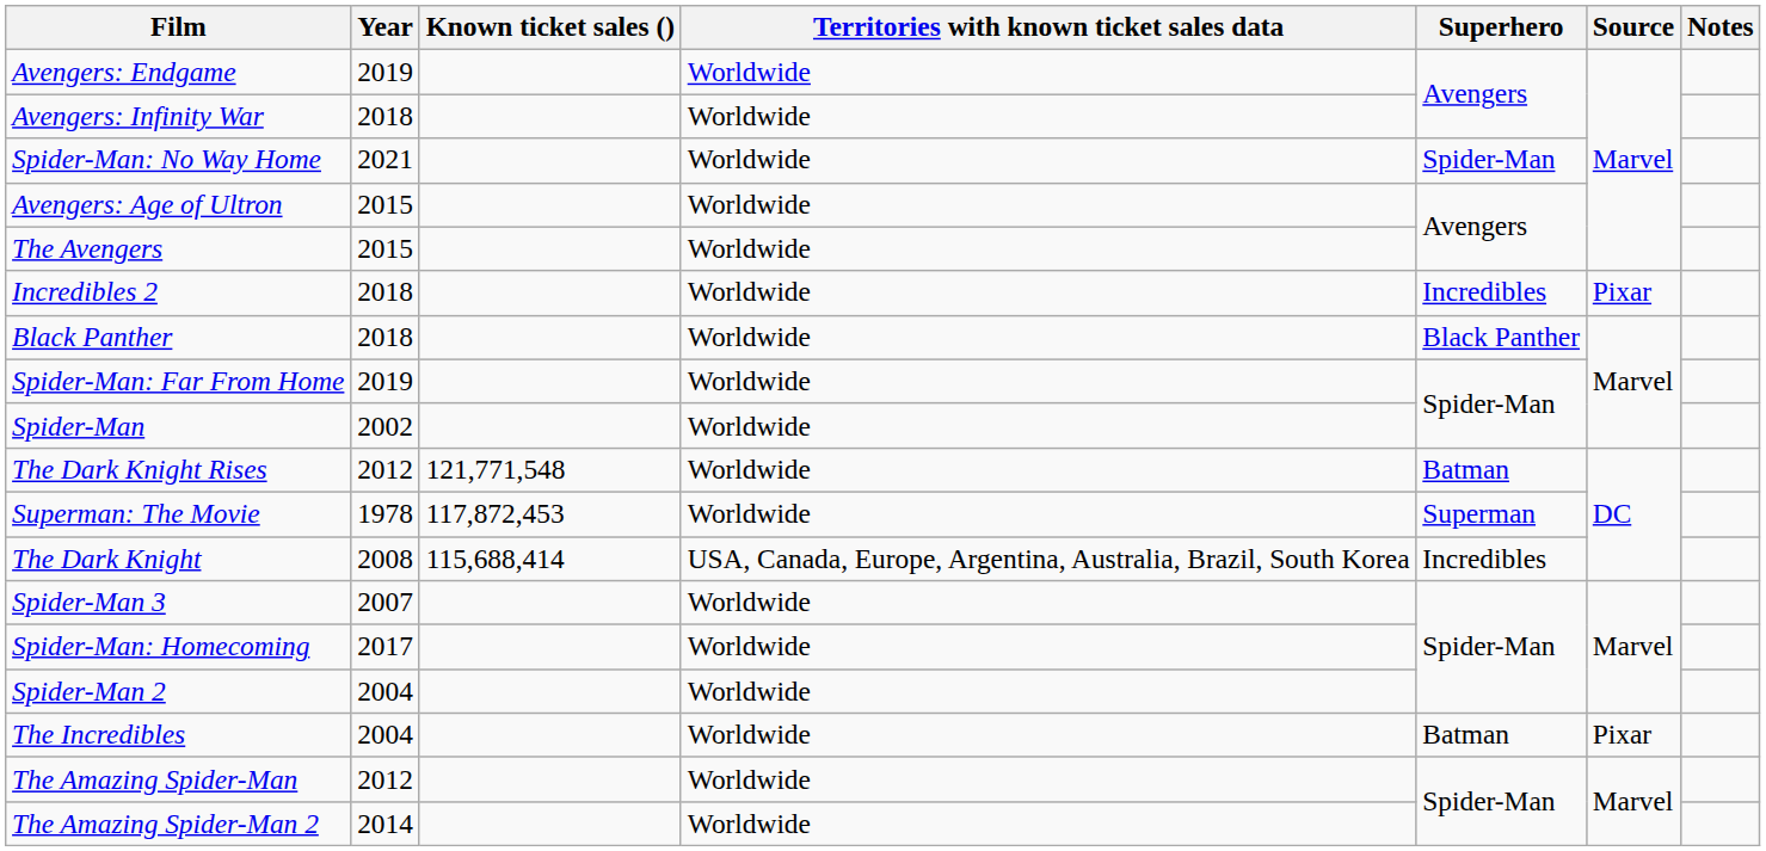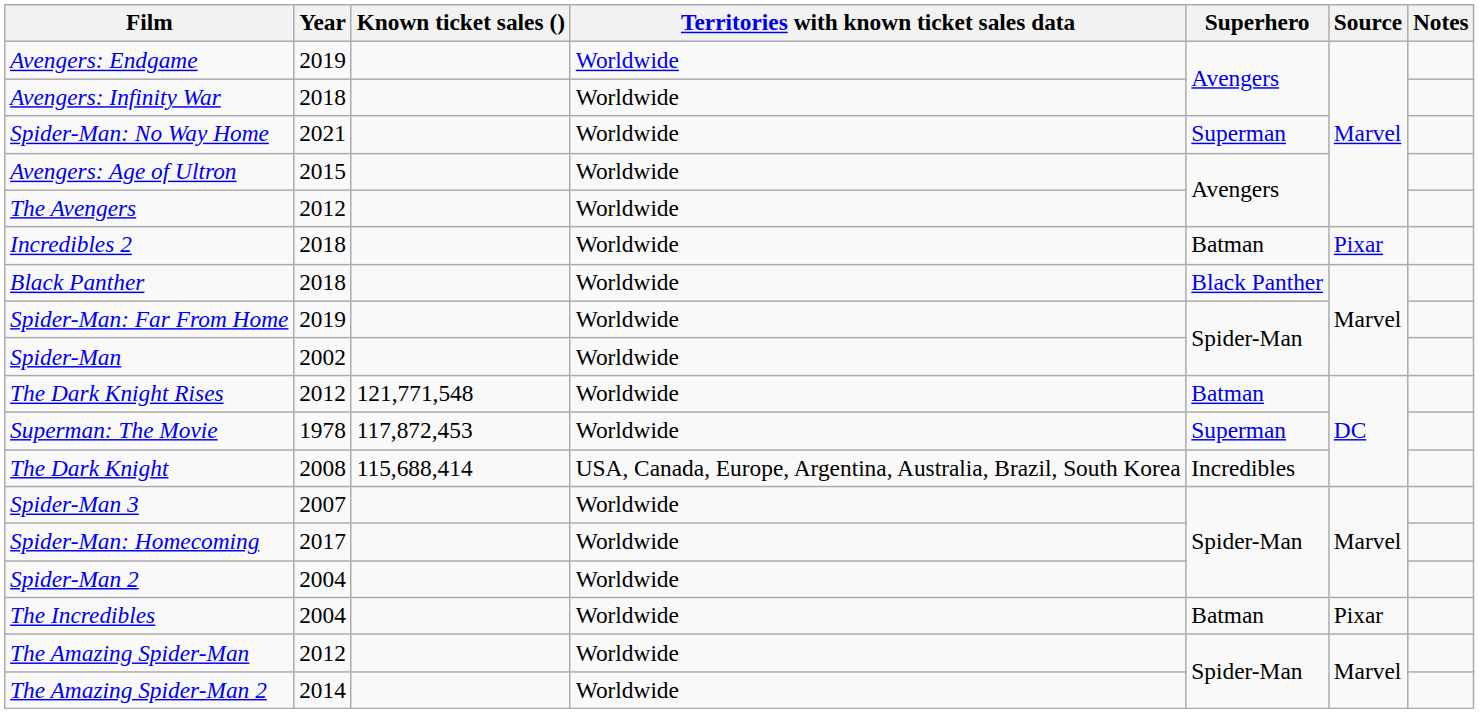 <table class="wikitable sortable">
 <tr>
 <th>Film</th>
 <th>Year</th>
 <th>Known ticket sales ()</th>
 <th><a href='#'>Territories</a> with known ticket sales data</th>
 <th>Superhero</th>
 <th>Source</th>
 <th class="unsortable">Notes</th>
 </tr>
 <tr>
 <td><em><a href='#'>Avengers: Endgame</a></em></td>
 <td>2019</td>
 <td></td>
 <td><a href='#'>Worldwide</a></td>
 <td rowspan=2><a href='#'>Avengers</a></td>
 <td rowspan=5><a href='#'>Marvel</a></td>
 <td></td>
 </tr>
 <tr>
 <td><em><a href='#'>Avengers: Infinity War</a></em></td>
 <td>2018</td>
 <td></td>
 <td>Worldwide</td>
 <td></td>
 </tr>
 <tr>
 <td><em><a href='#'>Spider-Man: No Way Home</a></em></td>
 <td>2021</td>
 <td></td>
 <td>Worldwide</td>
-<td rowspan=1><a href='#'>Spider-Man</a></td>
+<td><a href='#'>Superman</a></td>
 <td></td>
 </tr>
 <tr>
 <td><em><a href='#'>Avengers: Age of Ultron</a></em></td>
 <td>2015</td>
 <td></td>
 <td>Worldwide</td>
 <td rowspan=2>Avengers</td>
 <td></td>
 </tr>
 <tr>
 <td><em><a href='#'>The Avengers</a></em></td>
-<td>2015</td>
+<td>2012</td>
 <td></td>
 <td>Worldwide</td>
 <td></td>
 </tr>
 <tr>
 <td><em><a href='#'>Incredibles 2</a></em></td>
 <td>2018</td>
 <td></td>
 <td>Worldwide</td>
-<td><a href='#'>Incredibles</a></td>
+<td>Batman</td>
 <td><a href='#'>Pixar</a></td>
 <td></td>
 </tr>
 <tr>
 <td><em><a href='#'>Black Panther</a></em></td>
 <td>2018</td>
 <td></td>
 <td>Worldwide</td>
 <td><a href='#'>Black Panther</a></td>
 <td rowspan=3>Marvel</td>
 <td></td>
 </tr>
 <tr>
 <td><em><a href='#'>Spider-Man: Far From Home</a></em></td>
 <td>2019</td>
 <td></td>
 <td>Worldwide</td>
 <td rowspan=2>Spider-Man</td>
 <td></td>
 </tr>
 <tr>
 <td><em><a href='#'>Spider-Man</a></em></td>
 <td>2002</td>
 <td></td>
 <td>Worldwide</td>
 <td></td>
 </tr>
 <tr>
 <td><em><a href='#'>The Dark Knight Rises</a></em></td>
 <td>2012</td>
 <td>121,771,548</td>
 <td>Worldwide</td>
 <td><a href='#'>Batman</a></td>
 <td rowspan=3><a href='#'>DC</a></td>
 <td></td>
 </tr>
 <tr>
 <td><em><a href='#'>Superman: The Movie</a></em></td>
 <td>1978</td>
 <td>117,872,453</td>
 <td>Worldwide</td>
 <td><a href='#'>Superman</a></td>
 <td></td>
 </tr>
 <tr>
 <td><em><a href='#'>The Dark Knight</a></em></td>
 <td>2008</td>
 <td>115,688,414</td>
 <td>USA, Canada, Europe, Argentina, Australia, Brazil, South Korea</td>
 <td>Incredibles</td>
 <td></td>
 </tr>
 <tr>
 <td><em><a href='#'>Spider-Man 3</a></em></td>
 <td>2007</td>
 <td></td>
 <td>Worldwide</td>
 <td rowspan=3>Spider-Man</td>
 <td rowspan=3>Marvel</td>
 <td></td>
 </tr>
 <tr>
 <td><em><a href='#'>Spider-Man: Homecoming</a></em></td>
 <td>2017</td>
 <td></td>
 <td>Worldwide</td>
 <td></td>
 </tr>
 <tr>
 <td><em><a href='#'>Spider-Man 2</a></em></td>
 <td>2004</td>
 <td></td>
 <td>Worldwide</td>
 <td></td>
 </tr>
 <tr>
 <td><em><a href='#'>The Incredibles</a></em></td>
 <td>2004</td>
 <td></td>
 <td>Worldwide</td>
 <td>Batman</td>
 <td>Pixar</td>
 <td></td>
 </tr>
 <tr>
 <td><em><a href='#'>The Amazing Spider-Man</a></em></td>
 <td>2012</td>
 <td></td>
 <td>Worldwide</td>
 <td rowspan=2>Spider-Man</td>
 <td rowspan=2>Marvel</td>
 <td></td>
 </tr>
 <tr>
 <td><em><a href='#'>The Amazing Spider-Man 2</a></em></td>
 <td>2014</td>
 <td></td>
 <td>Worldwide</td>
 <td></td>
 </tr>
 </table>
